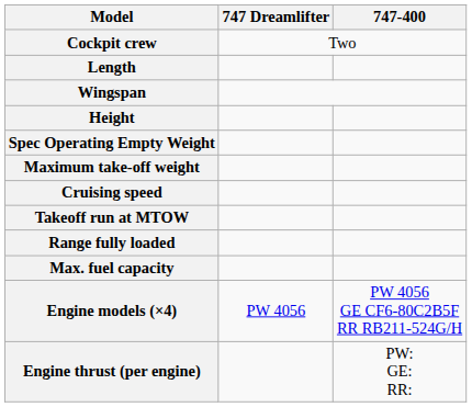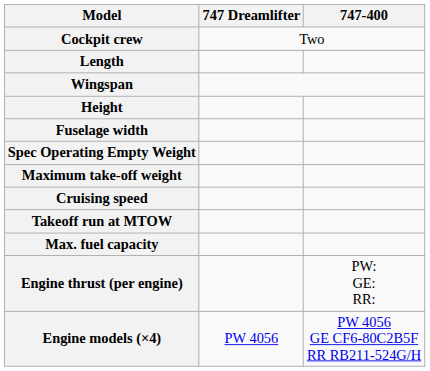 <table class="wikitable sortable sticky-header" style="text-align: center">
 <tr>
 <th>Model</th>
 <th>747 Dreamlifter</th>
 <th>747-400</th>
 </tr>
 <tr>
 <th>Cockpit crew</th>
 <td colspan="2">Two</td>
 </tr>
 <tr>
 <th>Length</th>
 <td></td>
 <td></td>
 </tr>
 <tr>
 <th>Wingspan</th>
 <td colspan="2"></td>
 </tr>
 <tr>
 <th>Height</th>
 <td></td>
 <td></td>
 </tr>
 <tr>
+<th>Fuselage width</th>
+<td></td>
+<td></td>
+</tr>
+<tr>
 <th>Spec Operating Empty Weight</th>
 <td></td>
 <td></td>
 </tr>
 <tr>
 <th>Maximum take-off weight</th>
 <td></td>
 <td></td>
 </tr>
 <tr>
 <th>Cruising speed</th>
 <td></td>
 <td></td>
 </tr>
 <tr>
 <th>Takeoff run at MTOW</th>
 <td></td>
 <td></td>
 </tr>
 <tr>
-<th>Range fully loaded</th>
+<th>Max. fuel capacity</th>
 <td></td>
 <td></td>
 </tr>
 <tr>
-<th>Max. fuel capacity</th>
+<th>Engine thrust (per engine)</th>
 <td></td>
-<td></td>
+<td>PW: <br>GE: <br>RR: </td>
 </tr>
 <tr>
 <th>Engine models (×4)</th>
 <td><a href='#'>PW 4056</a></td>
 <td><a href='#'>PW 4056</a><br><a href='#'>GE CF6-80C2B5F</a><br><a href='#'>RR RB211-524G/H</a></td>
 </tr>
-<tr>
-<th>Engine thrust (per engine)</th>
-<td></td>
-<td>PW: <br>GE: <br>RR: </td>
-</tr>
 </table>
